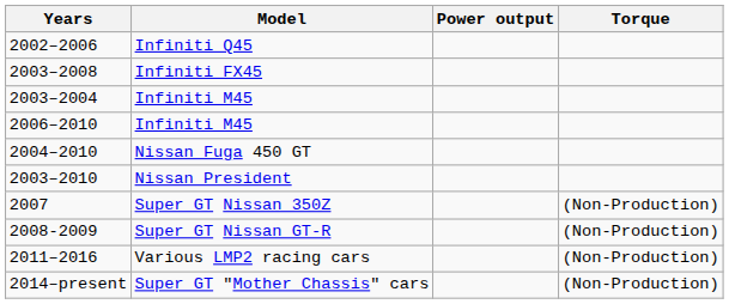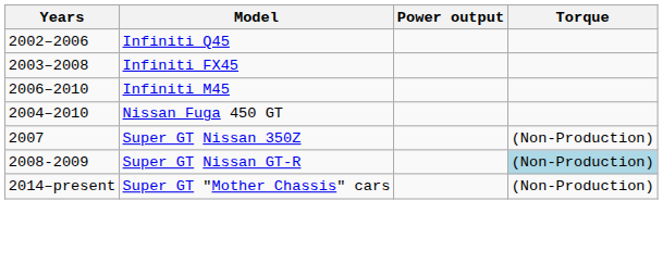 <table class="wikitable">
 <tr>
 <th>Years</th>
 <th>Model</th>
 <th>Power output</th>
 <th>Torque</th>
 </tr>
 <tr>
 <td>2002–2006</td>
 <td><a href='#'>Infiniti Q45</a></td>
 <td></td>
 <td></td>
 </tr>
 <tr>
 <td>2003–2008</td>
 <td><a href='#'>Infiniti FX45</a></td>
 <td></td>
 <td></td>
 </tr>
 <tr>
-<td>2003–2004</td>
-<td><a href='#'>Infiniti M45</a></td>
-<td></td>
-<td></td>
-</tr>
-<tr>
 <td>2006–2010</td>
 <td><a href='#'>Infiniti M45</a></td>
 <td></td>
 <td></td>
 </tr>
 <tr>
 <td>2004–2010</td>
 <td><a href='#'>Nissan Fuga</a> 450 GT</td>
-<td></td>
-<td></td>
-</tr>
-<tr>
-<td>2003–2010</td>
-<td><a href='#'>Nissan President</a></td>
 <td></td>
 <td></td>
 </tr>
 <tr>
 <td>2007</td>
 <td><a href='#'>Super GT</a> <a href='#'>Nissan 350Z</a></td>
 <td></td>
 <td> (Non-Production)</td>
 </tr>
 <tr>
 <td>2008-2009</td>
 <td><a href='#'>Super GT</a> <a href='#'>Nissan GT-R</a></td>
 <td></td>
-<td> (Non-Production)</td>
-</tr>
-<tr>
-<td>2011–2016</td>
-<td>Various <a href='#'>LMP2</a> racing cars</td>
-<td></td>
-<td> (Non-Production)</td>
+<td style="background: lightblue;"> (Non-Production)</td>
 </tr>
 <tr>
 <td>2014–present</td>
 <td><a href='#'>Super GT</a> "<a href='#'>Mother Chassis</a>" cars</td>
 <td></td>
 <td> (Non-Production)</td>
 </tr>
 </table>
